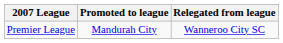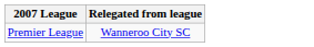 <table class="wikitable" style="text-align:center">
 <tr>
 <th>2007 League</th>
-<th>Promoted to league</th>
 <th>Relegated from league</th>
 </tr>
 <tr>
 <td><a href='#'>Premier League</a></td>
-<td><a href='#'>Mandurah City</a></td>
 <td><a href='#'>Wanneroo City SC</a></td>
 </tr>
 </table>
